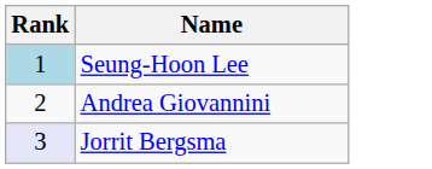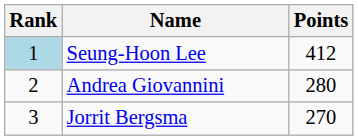 <table class="wikitable" border="1">
 <tr>
 <th width=30>Rank</th>
 <th width=170>Name</th>
+<th width=25>Points</th>
 </tr>
 <tr align="center">
 <td style="background: lightblue;">1</td>
 <td align="left"> <a href='#'>Seung-Hoon Lee</a></td>
+<td>412</td>
 </tr>
 <tr align="center">
 <td>2</td>
 <td align="left"> <a href='#'>Andrea Giovannini</a></td>
+<td>280</td>
 </tr>
 <tr align="center">
-<td style="background: lavender;">3</td>
+<td>3</td>
 <td align="left"> <a href='#'>Jorrit Bergsma</a></td>
+<td>270</td>
 </tr>
 </table>
